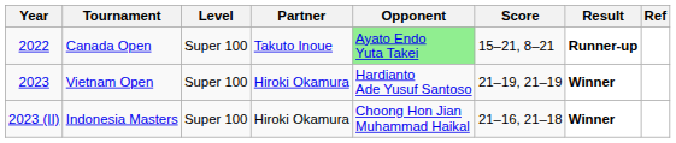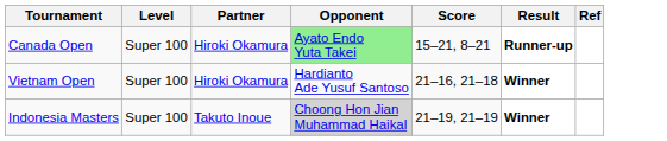 <table class="sortable wikitable" style="font-size: 90%;">
 <tr>
-<th>Year</th>
 <th>Tournament</th>
 <th>Level</th>
 <th>Partner</th>
 <th>Opponent</th>
 <th>Score</th>
 <th>Result</th>
 <th>Ref</th>
 </tr>
 <tr>
-<td align="center"><a href='#'>2022</a></td>
 <td align="left"><a href='#'>Canada Open</a></td>
 <td align="left">Super 100</td>
-<td align="left"> <a href='#'>Takuto Inoue</a></td>
+<td align="left"> <a href='#'>Hiroki Okamura</a></td>
 <td align="left" style="background: lightgreen;"> <a href='#'>Ayato Endo</a><br> <a href='#'>Yuta Takei</a></td>
 <td align="left">15–21, 8–21</td>
 <td style="text-align:left; background:white "> <strong>Runner-up</strong></td>
 <td style="text-align:center; background:white"></td>
 </tr>
 <tr>
-<td align="center"><a href='#'>2023</a></td>
 <td align="left"><a href='#'>Vietnam Open</a></td>
 <td align="left">Super 100</td>
 <td align="left"> <a href='#'>Hiroki Okamura</a></td>
 <td align="left"> <a href='#'>Hardianto</a><br> <a href='#'>Ade Yusuf Santoso</a></td>
+<td align="left">21–16, 21–18</td>
+<td style="text-align:left; background:white"> <strong>Winner</strong></td>
+<td style="text-align:center; background:white"></td>
+</tr>
+<tr>
+<td align="left"><a href='#'>Indonesia Masters</a></td>
+<td align="left">Super 100</td>
+<td align="left"> <a href='#'>Takuto Inoue</a></td>
+<td align="left" style="background: lightgrey;"> <a href='#'>Choong Hon Jian</a><br> <a href='#'>Muhammad Haikal</a></td>
 <td align="left">21–19, 21–19</td>
 <td style="text-align:left; background:white"> <strong>Winner</strong></td>
 <td style="text-align:center; background:white"></td>
 </tr>
-<tr>
-<td align="center"><a href='#'>2023 (II)</a></td>
-<td align="left"><a href='#'>Indonesia Masters</a></td>
-<td align="left">Super 100</td>
-<td align="left"> Hiroki Okamura</td>
-<td align="left"> <a href='#'>Choong Hon Jian</a><br> <a href='#'>Muhammad Haikal</a></td>
-<td align="left">21–16, 21–18</td>
-<td style="text-align:left; background:white"> <strong>Winner</strong></td>
-<td style="text-align:center; background:white"></td>
-</tr>
 </table>
